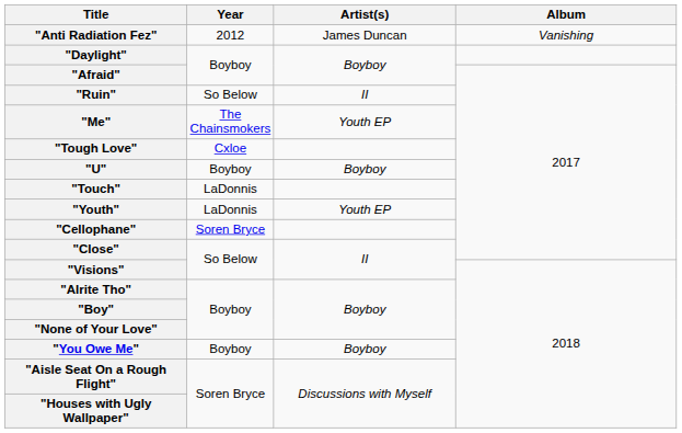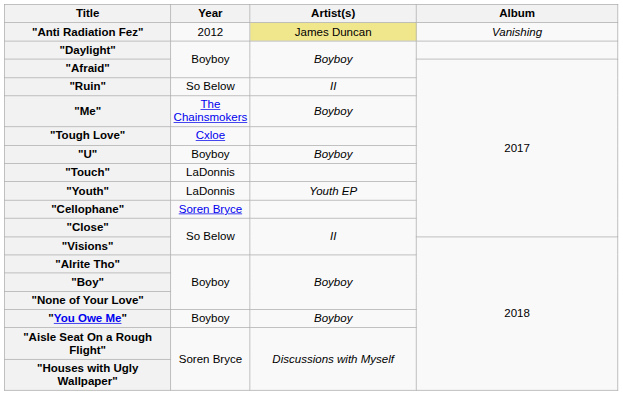 <table class="wikitable plainrowheaders" style="text-align:center;">
 <tr>
 <th scope="col" style="width:14em;">Title</th>
 <th scope="col" style="width:1em;">Year</th>
 <th scope="col" style="width:14em;">Artist(s)</th>
 <th scope="col" style="width:17em;">Album</th>
 </tr>
 <tr>
 <th scope="row">"Anti Radiation Fez" </th>
 <td>2012</td>
-<td>James Duncan</td>
+<td style="background: khaki;">James Duncan</td>
 <td><em>Vanishing</em></td>
 </tr>
 <tr>
 <th scope="row">"Daylight" </th>
 <td rowspan="2">Boyboy</td>
 <td rowspan="2"><em>Boyboy</em></td>
 </tr>
 <tr>
 <th scope="row">"Afraid"</th>
 <td rowspan="9">2017</td>
 </tr>
 <tr>
 <th scope="row">"Ruin"</th>
 <td>So Below</td>
 <td><em>II</em></td>
 </tr>
 <tr>
 <th scope="row">"Me"</th>
 <td><a href='#'>The Chainsmokers</a></td>
-<td><em>Youth EP</em></td>
+<td><em>Boyboy</em></td>
 </tr>
 <tr>
 <th scope="row">"Tough Love" </th>
 <td><a href='#'>Cxloe</a></td>
 <td></td>
 </tr>
 <tr>
 <th scope="row">"U"</th>
 <td>Boyboy</td>
 <td><em>Boyboy</em></td>
 </tr>
 <tr>
 <th scope="row">"Touch"</th>
 <td>LaDonnis</td>
 <td></td>
 </tr>
 <tr>
 <th scope="row">"Youth"</th>
 <td>LaDonnis</td>
 <td><em>Youth EP</em></td>
 </tr>
 <tr>
 <th scope="row">"Cellophane"</th>
 <td><a href='#'>Soren Bryce</a></td>
 <td></td>
 </tr>
 <tr>
 <th scope="row">"Close"</th>
 <td rowspan="2">So Below</td>
 <td rowspan="2"><em>II</em></td>
 </tr>
 <tr>
 <th scope="row">"Visions"</th>
 <td rowspan="7">2018</td>
 </tr>
 <tr>
 <th scope="row">"Alrite Tho"</th>
 <td rowspan="3">Boyboy</td>
 <td rowspan="3"><em>Boyboy</em></td>
 </tr>
 <tr>
 <th scope="row">"Boy"</th>
 </tr>
 <tr>
 <th scope="row">"None of Your Love"</th>
 </tr>
 <tr>
 <th scope="row">"<a href='#'>You Owe Me</a>" </th>
 <td>Boyboy</td>
 <td><em>Boyboy</em></td>
 </tr>
 <tr>
 <th scope="row">"Aisle Seat On a Rough Flight"</th>
 <td rowspan="2">Soren Bryce</td>
 <td rowspan="2"><em>Discussions with Myself</em></td>
 </tr>
 <tr>
 <th scope="row">"Houses with Ugly Wallpaper"</th>
 </tr>
 </table>
